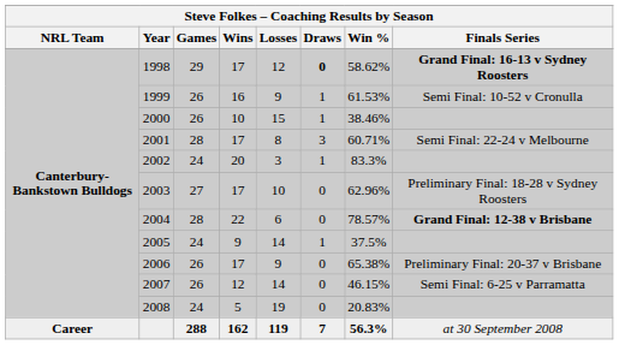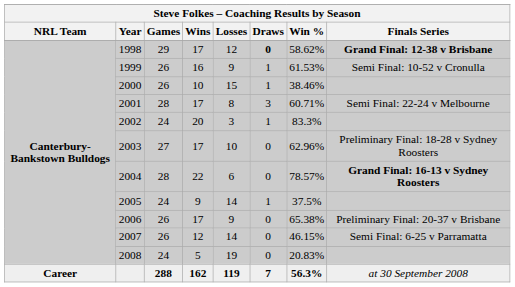 <table class="wikitable">
 <tr border=1 cellpadding=5 cellspacing=0|- align=center style="background:#EFEFEF;">
 </tr>
 <tr>
 <th colspan="8"><strong>Steve Folkes – Coaching Results by Season</strong></th>
 </tr>
 <tr>
 <th width="150">NRL Team</th>
 <th width="20">Year</th>
 <th width="20">Games</th>
 <th width="20">Wins</th>
 <th width="20">Losses</th>
 <th width="20">Draws</th>
 <th width="20">Win %</th>
 <th width="250">Finals Series</th>
 </tr>
 <tr align=center>
 </tr>
 <tr align=center style="background:#FFCCCC;">
 </tr>
 <tr align=center style="background:#CCCCCC;">
 <td rowspan="11"><strong>Canterbury-Bankstown Bulldogs</strong></td>
 <td>1998</td>
 <td>29</td>
 <td>17</td>
 <td>12</td>
 <td><strong>0</strong></td>
 <td>58.62%</td>
-<td><strong>Grand Final: 16-13 v Sydney Roosters</strong></td>
+<td><strong>Grand Final: 12-38 v Brisbane</strong></td>
 </tr>
 <tr align=center style="background:#CCCCCC;">
 <td>1999</td>
 <td>26</td>
 <td>16</td>
 <td>9</td>
 <td>1</td>
 <td>61.53%</td>
 <td>Semi Final: 10-52 v Cronulla</td>
 </tr>
 <tr align=center style="background:#CCCCCC;">
 <td>2000</td>
 <td>26</td>
 <td>10</td>
 <td>15</td>
 <td>1</td>
 <td>38.46%</td>
 <td></td>
 </tr>
 <tr align=center style="background:#CCCCCC;">
 <td>2001</td>
 <td>28</td>
 <td>17</td>
 <td>8</td>
 <td>3</td>
 <td>60.71%</td>
 <td>Semi Final: 22-24 v Melbourne</td>
 </tr>
 <tr align=center style="background:#CCCCCC;">
 <td>2002</td>
 <td>24</td>
 <td>20</td>
 <td>3</td>
 <td>1</td>
 <td>83.3%</td>
 <td></td>
 </tr>
 <tr align=center style="background:#CCCCCC;">
 <td>2003</td>
 <td>27</td>
 <td>17</td>
 <td>10</td>
 <td>0</td>
 <td>62.96%</td>
 <td>Preliminary Final: 18-28 v Sydney Roosters</td>
 </tr>
 <tr align=center style="background:#CCCCCC;">
 <td>2004</td>
 <td>28</td>
 <td>22</td>
 <td>6</td>
 <td>0</td>
 <td>78.57%</td>
-<td><strong>Grand Final: 12-38 v Brisbane</strong></td>
+<td><strong>Grand Final: 16-13 v Sydney Roosters</strong></td>
 </tr>
 <tr align=center style="background:#CCCCCC;">
 <td>2005</td>
 <td>24</td>
 <td>9</td>
 <td>14</td>
 <td>1</td>
 <td>37.5%</td>
 <td></td>
 </tr>
 <tr align=center style="background:#CCCCCC;">
 <td>2006</td>
 <td>26</td>
 <td>17</td>
 <td>9</td>
 <td>0</td>
 <td>65.38%</td>
 <td>Preliminary Final: 20-37 v Brisbane</td>
 </tr>
 <tr align=center style="background:#CCCCCC;">
 <td>2007</td>
 <td>26</td>
 <td>12</td>
 <td>14</td>
 <td>0</td>
 <td>46.15%</td>
 <td>Semi Final: 6-25 v Parramatta</td>
 </tr>
 <tr align=center style="background:#CCCCCC;">
 <td>2008</td>
 <td>24</td>
 <td>5</td>
 <td>19</td>
 <td>0</td>
 <td>20.83%</td>
 <td></td>
 </tr>
 <tr align=center style="background:#EFEFEF;">
 <td rowspan="1"><strong>Career</strong></td>
 <td></td>
 <td><strong>288</strong></td>
 <td><strong>162</strong></td>
 <td><strong>119</strong></td>
 <td><strong>7</strong></td>
 <td><strong>56.3%</strong></td>
 <td><em>at 30 September 2008</em></td>
 </tr>
 </table>
